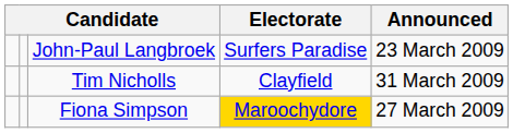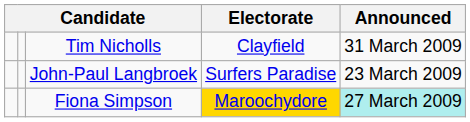 <table class="wikitable" style="text-align:center">
 <tr>
 <th colspan=3>Candidate</th>
 <th>Electorate</th>
 <th>Announced</th>
+</tr>
+<tr>
+<td width="3pt" > </td>
+<td></td>
+<td><a href='#'>Tim Nicholls</a></td>
+<td><a href='#'>Clayfield</a></td>
+<td>31 March 2009</td>
 </tr>
 <tr>
 <td width="3pt" > </td>
 <td></td>
 <td><a href='#'>John-Paul Langbroek</a></td>
 <td><a href='#'>Surfers Paradise</a></td>
 <td>23 March 2009</td>
 </tr>
 <tr>
 <td width="3pt" > </td>
 <td></td>
-<td><a href='#'>Tim Nicholls</a></td>
-<td><a href='#'>Clayfield</a></td>
-<td>31 March 2009</td>
-</tr>
-<tr>
-<td width="3pt" > </td>
-<td></td>
 <td><a href='#'>Fiona Simpson</a></td>
 <td style="background: gold;"><a href='#'>Maroochydore</a></td>
-<td>27 March 2009</td>
+<td style="background: paleturquoise;">27 March 2009</td>
 </tr>
 </table>
